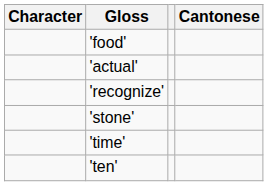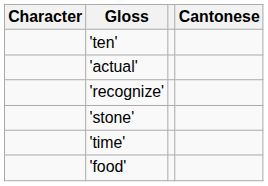 <table class="wikitable" cellpadding="5">
 <tr>
 <th>Character</th>
 <th>Gloss</th>
 <th></th>
 <th>Cantonese</th>
 </tr>
 <tr>
 <td></td>
-<td>'food'</td>
+<td>'ten'</td>
 <td></td>
 <td></td>
 </tr>
 <tr>
 <td></td>
 <td>'actual'</td>
 <td></td>
 <td></td>
 </tr>
 <tr>
 <td></td>
 <td>'recognize'</td>
 <td></td>
 <td></td>
 </tr>
 <tr>
 <td></td>
 <td>'stone'</td>
 <td></td>
 <td></td>
 </tr>
 <tr>
 <td></td>
 <td>'time'</td>
 <td></td>
 <td></td>
 </tr>
 <tr>
 <td></td>
-<td>'ten'</td>
+<td>'food'</td>
 <td></td>
 <td></td>
 </tr>
 </table>
